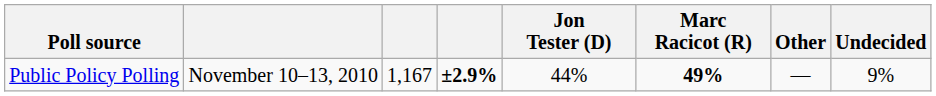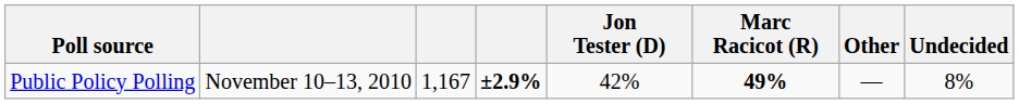 <table class="wikitable" style="text-align:center">
 <tr valign= bottom>
 <th>Poll source</th>
 <th></th>
 <th></th>
 <th></th>
 <th style="width:100px;">Jon<br>Tester (D)</th>
 <th style="width:100px;">Marc<br>Racicot (R)</th>
 <th>Other</th>
 <th>Undecided</th>
 </tr>
 <tr>
 <td align=left><a href='#'>Public Policy Polling</a></td>
 <td>November 10–13, 2010</td>
 <td>1,167</td>
 <td><strong>±2.9%</strong></td>
-<td>44%</td>
+<td>42%</td>
 <td><strong>49%</strong></td>
 <td>—</td>
-<td>9%</td>
+<td>8%</td>
 </tr>
 </table>
